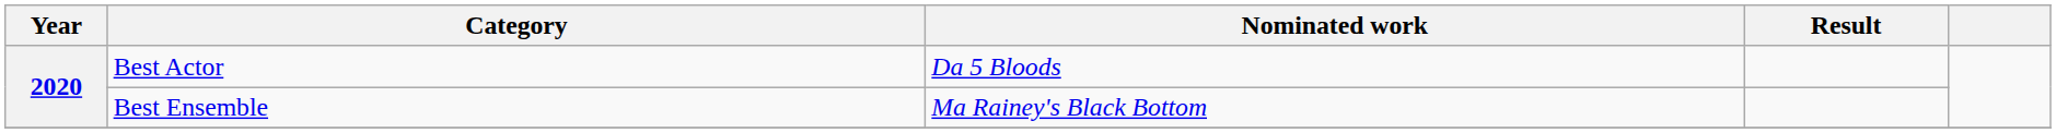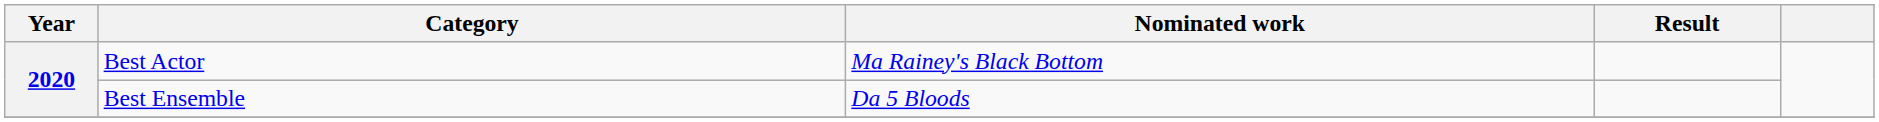 <table class="wikitable plainrowheaders" style="width:100%;">
 <tr>
 <th scope="col" style="width:5%;">Year</th>
 <th scope="col" style="width:40%;">Category</th>
 <th scope="col" style="width:40%;">Nominated work</th>
 <th scope="col" style="width:10%;">Result</th>
 <th scope="col" style="width:5%;"></th>
 </tr>
 <tr>
 <th scope="row" style="text-align:center;" rowspan="2"><a href='#'>2020</a></th>
 <td><a href='#'>Best Actor</a></td>
-<td><em><a href='#'>Da 5 Bloods</a></em></td>
+<td><em><a href='#'>Ma Rainey's Black Bottom</a></em></td>
 <td></td>
 <td rowspan="2" style="text-align:center;"></td>
 </tr>
 <tr>
 <td><a href='#'>Best Ensemble</a></td>
-<td><em><a href='#'>Ma Rainey's Black Bottom</a></em></td>
+<td><em><a href='#'>Da 5 Bloods</a></em></td>
 <td></td>
 </tr>
 <tr>
 </tr>
 </table>
